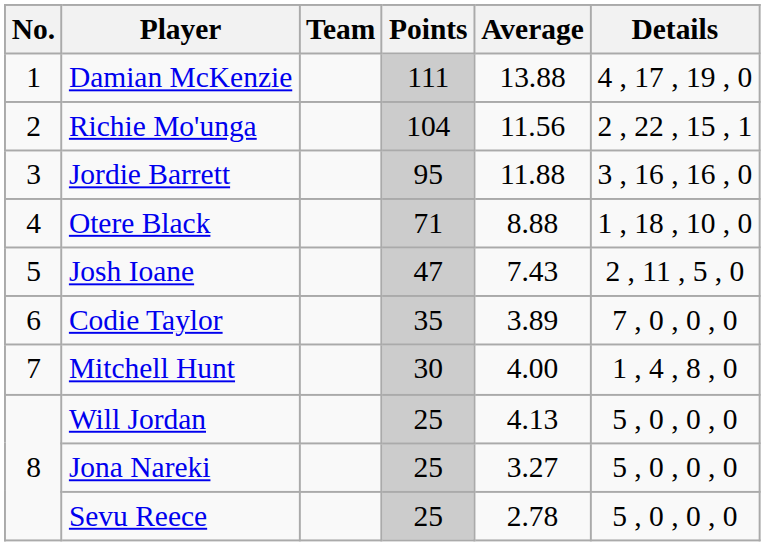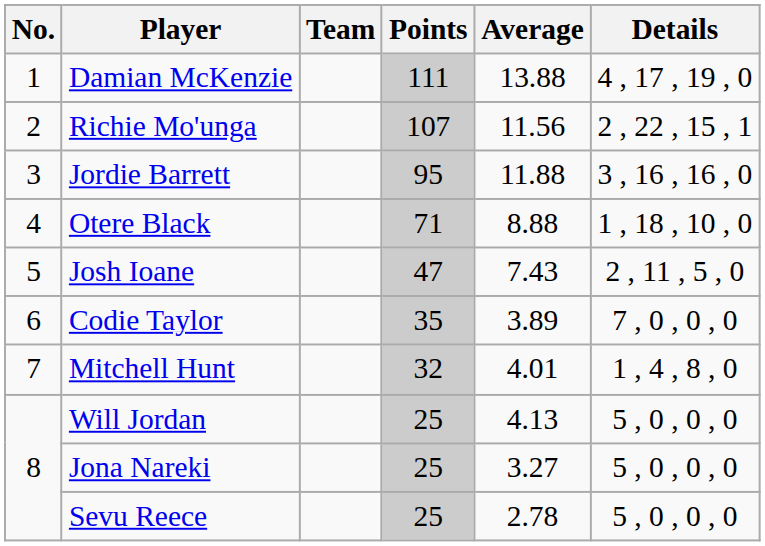 <table class="wikitable sortable" style="text-align:center; font-size:95%">
 <tr>
 <th>No.</th>
 <th>Player</th>
 <th>Team</th>
 <th>Points</th>
 <th>Average</th>
 <th>Details</th>
 </tr>
 <tr>
 <td>1</td>
 <td style="text-align:left;"><a href='#'>Damian McKenzie</a></td>
 <td style="text-align:left;"></td>
 <td style="background:#ccc;">111</td>
 <td>13.88</td>
 <td>4 , 17 , 19 , 0 </td>
 </tr>
 <tr>
 <td>2</td>
 <td style="text-align:left;"><a href='#'>Richie Mo'unga</a></td>
 <td style="text-align:left;"></td>
-<td style="background:#ccc;">104</td>
+<td style="background:#ccc;">107</td>
 <td>11.56</td>
 <td>2 , 22 , 15 , 1 </td>
 </tr>
 <tr>
 <td>3</td>
 <td style="text-align:left;"><a href='#'>Jordie Barrett</a></td>
 <td style="text-align:left;"></td>
 <td style="background:#ccc;">95</td>
 <td>11.88</td>
 <td>3 , 16 , 16 , 0 </td>
 </tr>
 <tr>
 <td>4</td>
 <td style="text-align:left;"><a href='#'>Otere Black</a></td>
 <td style="text-align:left;"></td>
 <td style="background:#ccc;">71</td>
 <td>8.88</td>
 <td>1 , 18 , 10 , 0 </td>
 </tr>
 <tr>
 <td>5</td>
 <td style="text-align:left;"><a href='#'>Josh Ioane</a></td>
 <td style="text-align:left;"></td>
 <td style="background:#ccc;">47</td>
 <td>7.43</td>
 <td>2 , 11 , 5 , 0 </td>
 </tr>
 <tr>
 <td>6</td>
 <td style="text-align:left;"><a href='#'>Codie Taylor</a></td>
 <td style="text-align:left;"></td>
 <td style="background:#ccc;">35</td>
 <td>3.89</td>
 <td>7 , 0 , 0 , 0 </td>
 </tr>
 <tr>
 <td>7</td>
 <td style="text-align:left;"><a href='#'>Mitchell Hunt</a></td>
 <td style="text-align:left;"></td>
-<td style="background:#ccc;">30</td>
-<td>4.00</td>
+<td style="background:#ccc;">32</td>
+<td>4.01</td>
 <td>1 , 4 , 8 , 0 </td>
 </tr>
 <tr>
 <td rowspan="3">8</td>
 <td style="text-align:left;"><a href='#'>Will Jordan</a></td>
 <td style="text-align:left;"></td>
 <td style="background:#ccc;">25</td>
 <td>4.13</td>
 <td>5 , 0 , 0 , 0 </td>
 </tr>
 <tr>
 <td style="text-align:left;"><a href='#'>Jona Nareki</a></td>
 <td style="text-align:left;"></td>
 <td style="background:#ccc;">25</td>
 <td>3.27</td>
 <td>5 , 0 , 0 , 0 </td>
 </tr>
 <tr>
 <td style="text-align:left;"><a href='#'>Sevu Reece</a></td>
 <td style="text-align:left;"></td>
 <td style="background:#ccc;">25</td>
 <td>2.78</td>
 <td>5 , 0 , 0 , 0 </td>
 </tr>
 </table>
